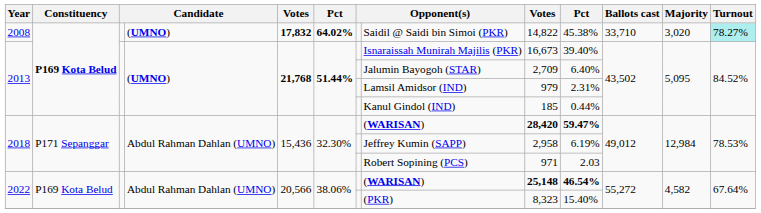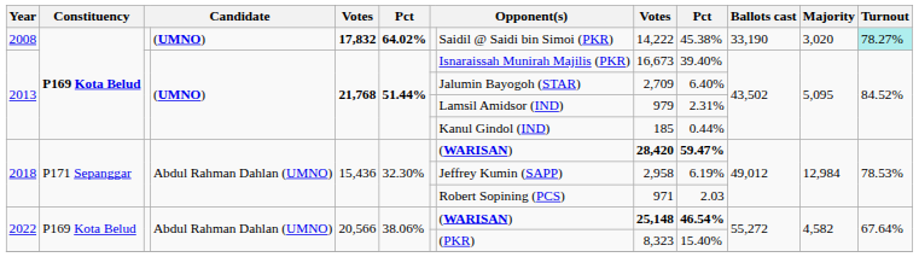 <table class="wikitable" style="margin:0.5em ; font-size:95%">
 <tr>
 <th>Year</th>
 <th>Constituency</th>
 <th colspan=2>Candidate</th>
 <th>Votes</th>
 <th>Pct</th>
 <th colspan=2>Opponent(s)</th>
 <th>Votes</th>
 <th>Pct</th>
 <th>Ballots cast</th>
 <th>Majority</th>
 <th>Turnout</th>
 </tr>
 <tr>
 <td><a href='#'>2008</a></td>
 <td rowspan=5><strong>P169 <a href='#'>Kota Belud</a></strong></td>
 <td></td>
 <td> (<a href='#'><strong>UMNO</strong></a>)</td>
 <td align="right"><strong>17,832</strong></td>
 <td><strong>64.02%</strong></td>
 <td></td>
 <td>Saidil @ Saidi bin Simoi (<a href='#'>PKR</a>)</td>
-<td align="right">14,822</td>
+<td align="right">14,222</td>
 <td>45.38%</td>
-<td>33,710</td>
+<td>33,190</td>
 <td>3,020</td>
 <td style="background: paleturquoise;">78.27%</td>
 </tr>
 <tr>
 <td rowspan=4><a href='#'>2013</a></td>
 <td rowspan=4 ></td>
 <td rowspan=4> (<a href='#'><strong>UMNO</strong></a>)</td>
 <td rowspan=4 align="right"><strong>21,768</strong></td>
 <td rowspan=4><strong>51.44%</strong></td>
 <td></td>
 <td><a href='#'>Isnaraissah Munirah Majilis</a> (<a href='#'>PKR</a>)</td>
 <td align="right">16,673</td>
 <td>39.40%</td>
 <td rowspan=4>43,502</td>
 <td rowspan=4>5,095</td>
 <td rowspan=4>84.52%</td>
 </tr>
 <tr>
 <td></td>
 <td>Jalumin Bayogoh (<a href='#'>STAR</a>)</td>
 <td align="right">2,709</td>
 <td align="right">6.40%</td>
 </tr>
 <tr>
 <td></td>
 <td>Lamsil Amidsor (<a href='#'>IND</a>)</td>
 <td align="right">979</td>
 <td align="right">2.31%</td>
 </tr>
 <tr>
 <td></td>
 <td>Kanul Gindol (<a href='#'>IND</a>)</td>
 <td align="right">185</td>
 <td align="right">0.44%</td>
 </tr>
 <tr>
 <td rowspan=3><a href='#'>2018</a></td>
 <td rowspan=3>P171 <a href='#'>Sepanggar</a></td>
 <td rowspan=3 ></td>
 <td rowspan=3>Abdul Rahman Dahlan (<a href='#'>UMNO</a>)</td>
 <td rowspan=3 align="right">15,436</td>
 <td rowspan=3>32.30%</td>
 <td></td>
 <td> (<a href='#'><strong>WARISAN</strong></a>)</td>
 <td align="right"><strong>28,420</strong></td>
 <td><strong>59.47%</strong></td>
 <td rowspan=3>49,012</td>
 <td rowspan=3>12,984</td>
 <td rowspan=3>78.53%</td>
 </tr>
 <tr>
 <td></td>
 <td>Jeffrey Kumin (<a href='#'>SAPP</a>)</td>
 <td align="right">2,958</td>
 <td align="right">6.19%</td>
 </tr>
 <tr>
 <td bgcolor=></td>
 <td>Robert Sopining (<a href='#'>PCS</a>)</td>
 <td align="right">971</td>
 <td align="right">2.03</td>
 </tr>
 <tr>
 <td rowspan=2><a href='#'>2022</a></td>
 <td rowspan=2>P169 <a href='#'>Kota Belud</a></td>
 <td rowspan=2 ></td>
 <td rowspan=2>Abdul Rahman Dahlan (<a href='#'>UMNO</a>)</td>
 <td rowspan=2 align="right">20,566</td>
 <td rowspan=2>38.06%</td>
 <td></td>
 <td> (<a href='#'><strong>WARISAN</strong></a>)</td>
 <td align="right"><strong>25,148</strong></td>
 <td><strong>46.54%</strong></td>
 <td rowspan=2>55,272</td>
 <td rowspan=2>4,582</td>
 <td rowspan=2>67.64%</td>
 </tr>
 <tr>
 <td></td>
 <td> (<a href='#'>PKR</a>)</td>
 <td align="right">8,323</td>
 <td>15.40%</td>
 </tr>
 <tr>
 </tr>
 </table>
